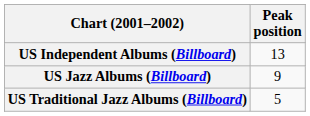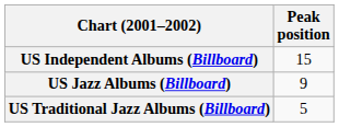 <table class="wikitable sortable plainrowheaders" style="text-align:center">
 <tr>
 <th scope="col">Chart (2001–2002)</th>
 <th scope="col">Peak<br> position</th>
 </tr>
 <tr>
 <th scope="row">US Independent Albums (<em><a href='#'>Billboard</a></em>)</th>
-<td>13</td>
+<td>15</td>
 </tr>
 <tr>
 <th scope="row">US Jazz Albums (<em><a href='#'>Billboard</a></em>)</th>
 <td>9</td>
 </tr>
 <tr>
 <th scope="row">US Traditional Jazz Albums (<em><a href='#'>Billboard</a></em>)</th>
 <td>5</td>
 </tr>
 </table>
